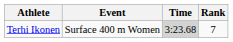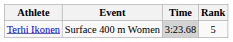 <table class="wikitable">
 <tr>
 <th>Athlete</th>
 <th>Event</th>
 <th>Time</th>
 <th>Rank</th>
 </tr>
 <tr align=center>
 <td align=left><a href='#'>Terhi Ikonen</a></td>
 <td align=left>Surface 400 m Women</td>
 <td style="background: lightgrey;">3:23.68</td>
-<td>7</td>
+<td>5</td>
 </tr>
 </table>
